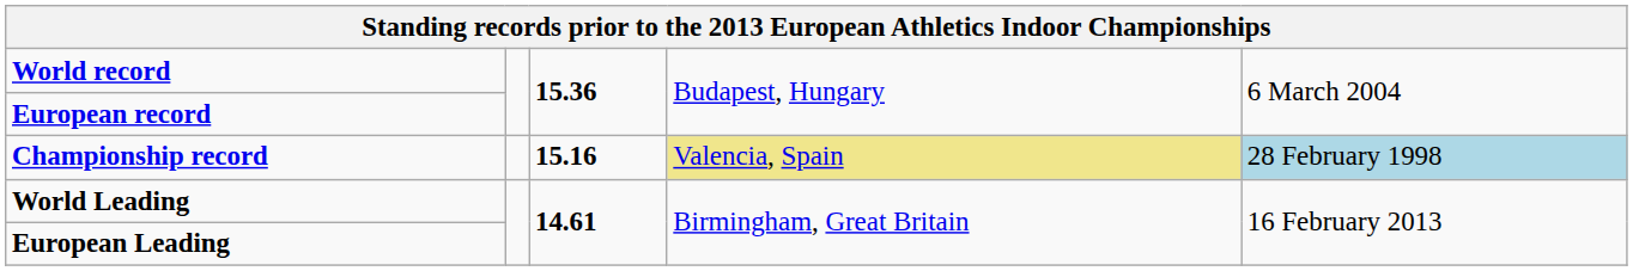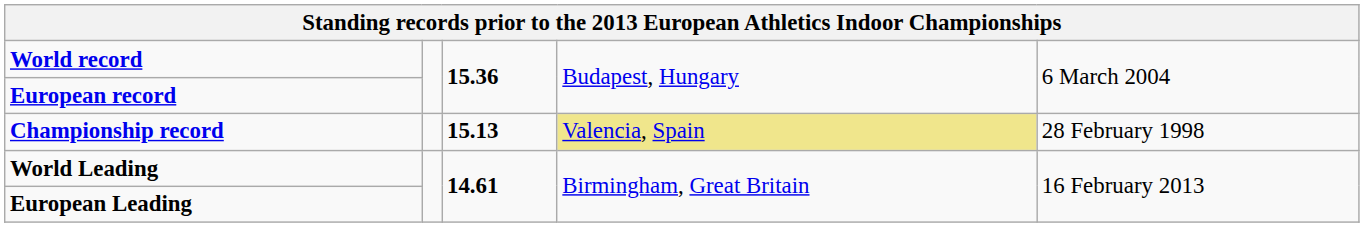 <table class="wikitable" width=75%>
 <tr>
 <th colspan="5">Standing records prior to the 2013 European Athletics Indoor Championships</th>
 </tr>
 <tr>
 <td><strong><a href='#'>World record</a></strong></td>
 <td rowspan=2></td>
 <td rowspan=2><strong>15.36</strong></td>
 <td rowspan=2><a href='#'>Budapest</a>, <a href='#'>Hungary</a></td>
 <td rowspan=2>6 March 2004</td>
 </tr>
 <tr>
 <td><strong><a href='#'>European record</a></strong></td>
 </tr>
 <tr>
 <td><strong><a href='#'>Championship record</a></strong></td>
 <td></td>
-<td><strong>15.16</strong></td>
+<td><strong>15.13</strong></td>
 <td style="background: khaki;"><a href='#'>Valencia</a>, <a href='#'>Spain</a></td>
-<td style="background: lightblue;">28 February 1998</td>
+<td>28 February 1998</td>
 </tr>
 <tr>
 <td><strong>World Leading</strong></td>
 <td rowspan=2></td>
 <td rowspan=2><strong>14.61</strong></td>
 <td rowspan=2><a href='#'>Birmingham</a>, <a href='#'>Great Britain</a></td>
 <td rowspan=2>16 February 2013</td>
 </tr>
 <tr>
 <td><strong>European Leading</strong></td>
 </tr>
 </table>
